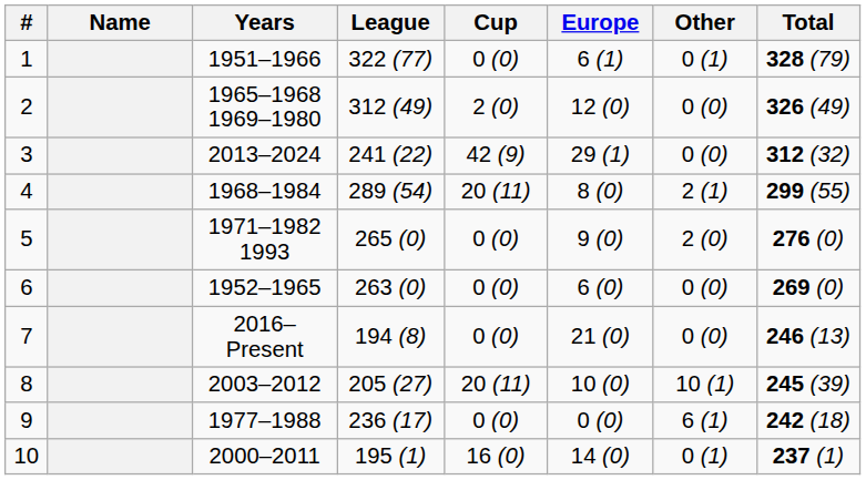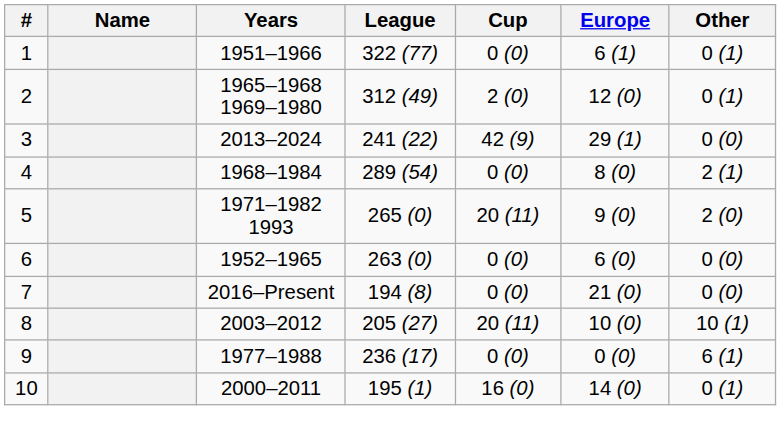 <table class="sortable wikitable plainrowheaders"  style="text-align: center;">
 <tr>
 <th scope=col width=4%>#</th>
 <th scope=col width=14%>Name</th>
 <th scope=col width=14%>Years</th>
 <th scope=col width=10%>League</th>
 <th scope=col width=10%>Cup</th>
 <th scope=col width=10%><a href='#'>Europe</a></th>
 <th scope=col width=10%>Other</th>
-<th scope=col width=10%>Total</th>
 </tr>
 <tr>
 <td>1</td>
 <th scope="row"> </th>
 <td>1951–1966</td>
 <td>322 <em>(77)</em></td>
 <td>0 <em>(0)</em></td>
 <td>6 <em>(1)</em></td>
 <td>0 <em>(1)</em></td>
-<td><strong>328</strong> <em>(79)</em></td>
 </tr>
 <tr>
 <td>2</td>
 <th scope="row"> </th>
 <td>1965–1968<br>1969–1980</td>
 <td>312 <em>(49)</em></td>
 <td>2 <em>(0)</em></td>
 <td>12 <em>(0)</em></td>
-<td>0 <em>(0)</em></td>
-<td><strong>326</strong> <em>(49)</em></td>
+<td>0 <em>(1)</em></td>
 </tr>
 <tr>
 <td>3</td>
 <th scope="row"> </th>
 <td>2013–2024</td>
 <td>241 <em>(22)</em></td>
 <td>42 <em>(9)</em></td>
 <td>29 <em>(1)</em></td>
 <td>0 <em>(0)</em></td>
-<td><strong>312</strong> <em>(32)</em></td>
 </tr>
 <tr>
 <td>4</td>
 <th scope="row"> </th>
 <td>1968–1984</td>
 <td>289 <em>(54)</em></td>
-<td>20 <em>(11)</em></td>
+<td>0 <em>(0)</em></td>
 <td>8 <em>(0)</em></td>
 <td>2 <em>(1)</em></td>
-<td><strong>299</strong> <em>(55)</em></td>
 </tr>
 <tr>
 <td>5</td>
 <th scope="row"> </th>
 <td>1971–1982<br>1993</td>
 <td>265 <em>(0)</em></td>
-<td>0 <em>(0)</em></td>
+<td>20 <em>(11)</em></td>
 <td>9 <em>(0)</em></td>
 <td>2 <em>(0)</em></td>
-<td><strong>276</strong> <em>(0)</em></td>
 </tr>
 <tr>
 <td>6</td>
 <th scope="row"> </th>
 <td>1952–1965</td>
 <td>263 <em>(0)</em></td>
 <td>0 <em>(0)</em></td>
 <td>6 <em>(0)</em></td>
 <td>0 <em>(0)</em></td>
-<td><strong>269</strong> <em>(0)</em></td>
 </tr>
 <tr>
 <td>7</td>
 <th scope="row"> <strong></strong></th>
 <td>2016–Present</td>
 <td>194 <em>(8)</em></td>
 <td>0 <em>(0)</em></td>
 <td>21 <em>(0)</em></td>
 <td>0 <em>(0)</em></td>
-<td><strong>246</strong> <em>(13)</em></td>
 </tr>
 <tr>
 <td>8</td>
 <th scope="row"> </th>
 <td>2003–2012</td>
 <td>205 <em>(27)</em></td>
 <td>20 <em>(11)</em></td>
 <td>10 <em>(0)</em></td>
 <td>10 <em>(1)</em></td>
-<td><strong>245</strong> <em>(39)</em></td>
 </tr>
 <tr>
 <td>9</td>
 <th scope="row"> </th>
 <td>1977–1988</td>
 <td>236 <em>(17)</em></td>
 <td>0 <em>(0)</em></td>
 <td>0 <em>(0)</em></td>
 <td>6 <em>(1)</em></td>
-<td><strong>242</strong> <em>(18)</em></td>
 </tr>
 <tr>
 <td>10</td>
 <th scope="row"> </th>
 <td>2000–2011</td>
 <td>195 <em>(1)</em></td>
 <td>16 <em>(0)</em></td>
 <td>14 <em>(0)</em></td>
 <td>0 <em>(1)</em></td>
-<td><strong>237</strong> <em>(1)</em></td>
 </tr>
 </table>
